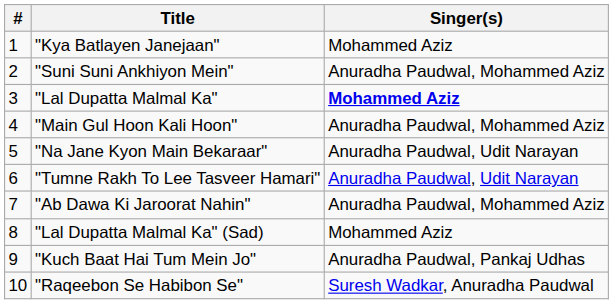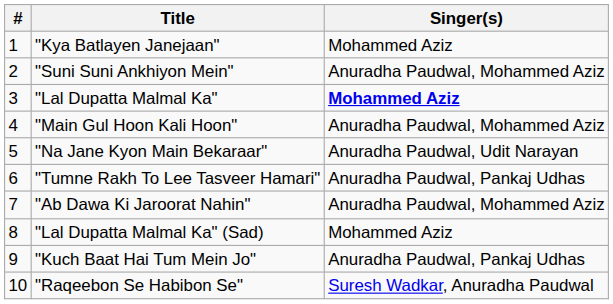 <table class="wikitable" style="font-size:95%;">
 <tr>
 <th>#</th>
 <th>Title</th>
 <th>Singer(s)</th>
 </tr>
 <tr>
 <td>1</td>
 <td>"Kya Batlayen Janejaan"</td>
 <td>Mohammed Aziz</td>
 </tr>
 <tr>
 <td>2</td>
 <td>"Suni Suni Ankhiyon Mein"</td>
 <td>Anuradha Paudwal, Mohammed Aziz</td>
 </tr>
 <tr>
 <td>3</td>
 <td>"Lal Dupatta Malmal Ka"</td>
 <td><strong><a href='#'>Mohammed Aziz</a></strong></td>
 </tr>
 <tr>
 <td>4</td>
 <td>"Main Gul Hoon Kali Hoon"</td>
 <td>Anuradha Paudwal, Mohammed Aziz</td>
 </tr>
 <tr>
 <td>5</td>
 <td>"Na Jane Kyon Main Bekaraar"</td>
 <td>Anuradha Paudwal, Udit Narayan</td>
 </tr>
 <tr>
 <td>6</td>
 <td>"Tumne Rakh To Lee Tasveer Hamari"</td>
-<td><a href='#'>Anuradha Paudwal</a>, <a href='#'>Udit Narayan</a></td>
+<td>Anuradha Paudwal, Pankaj Udhas</td>
 </tr>
 <tr>
 <td>7</td>
 <td>"Ab Dawa Ki Jaroorat Nahin"</td>
 <td>Anuradha Paudwal, Mohammed Aziz</td>
 </tr>
 <tr>
 <td>8</td>
 <td>"Lal Dupatta Malmal Ka" (Sad)</td>
 <td>Mohammed Aziz</td>
 </tr>
 <tr>
 <td>9</td>
 <td>"Kuch Baat Hai Tum Mein Jo"</td>
 <td>Anuradha Paudwal, Pankaj Udhas</td>
 </tr>
 <tr>
 <td>10</td>
 <td>"Raqeebon Se Habibon Se"</td>
 <td><a href='#'>Suresh Wadkar</a>, Anuradha Paudwal</td>
 </tr>
 </table>
